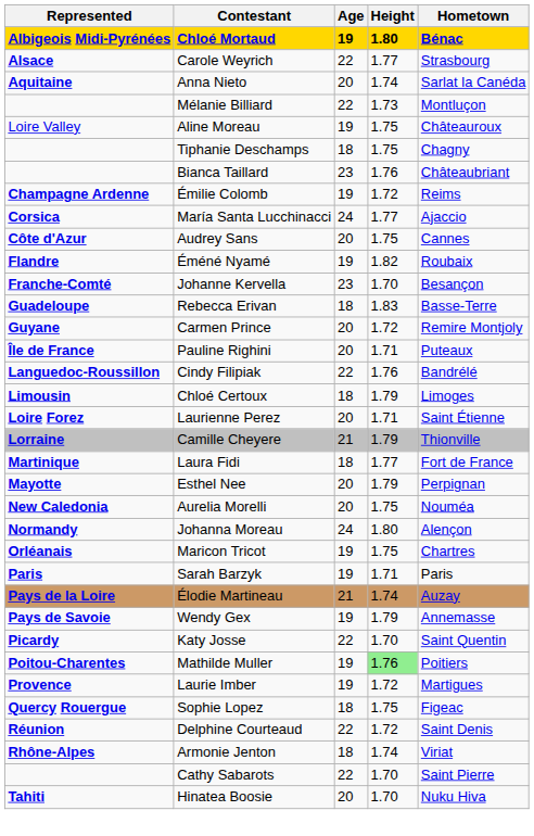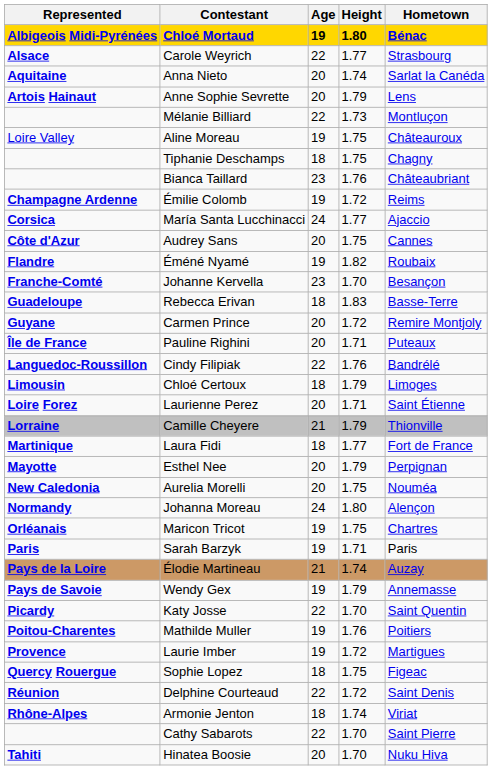 <table class="sortable wikitable">
 <tr>
 <th>Represented</th>
 <th>Contestant</th>
 <th>Age</th>
 <th>Height</th>
 <th>Hometown</th>
 </tr>
 <tr bgcolor="gold">
 <td> <strong><a href='#'>Albigeois</a> <a href='#'>Midi-Pyrénées</a></strong></td>
 <td><strong><a href='#'>Chloé Mortaud</a></strong></td>
 <td><strong>19</strong></td>
 <td><strong>1.80</strong></td>
 <td><strong><a href='#'>Bénac</a></strong></td>
 </tr>
 <tr>
 <td> <strong><a href='#'>Alsace</a></strong></td>
 <td>Carole Weyrich</td>
 <td>22</td>
 <td>1.77</td>
 <td><a href='#'>Strasbourg</a></td>
 </tr>
 <tr>
 <td> <strong><a href='#'>Aquitaine</a></strong></td>
 <td>Anna Nieto</td>
 <td>20</td>
 <td>1.74</td>
 <td><a href='#'>Sarlat la Canéda</a></td>
+</tr>
+<tr>
+<td> <strong><a href='#'>Artois</a> <a href='#'>Hainaut</a></strong></td>
+<td>Anne Sophie Sevrette</td>
+<td>20</td>
+<td>1.79</td>
+<td><a href='#'>Lens</a></td>
 </tr>
 <tr>
 <td></td>
 <td>Mélanie Billiard</td>
 <td>22</td>
 <td>1.73</td>
 <td><a href='#'>Montluçon</a></td>
 </tr>
 <tr>
 <td> <a href='#'>Loire Valley</a></td>
 <td>Aline Moreau</td>
 <td>19</td>
 <td>1.75</td>
 <td><a href='#'>Châteauroux</a></td>
 </tr>
 <tr>
 <td></td>
 <td>Tiphanie Deschamps</td>
 <td>18</td>
 <td>1.75</td>
 <td><a href='#'>Chagny</a></td>
 </tr>
 <tr>
 <td></td>
 <td>Bianca Taillard</td>
 <td>23</td>
 <td>1.76</td>
 <td><a href='#'>Châteaubriant</a></td>
 </tr>
 <tr>
 <td> <strong><a href='#'>Champagne Ardenne</a></strong></td>
 <td>Émilie Colomb</td>
 <td>19</td>
 <td>1.72</td>
 <td><a href='#'>Reims</a></td>
 </tr>
 <tr>
 <td> <strong><a href='#'>Corsica</a></strong></td>
 <td>María Santa Lucchinacci</td>
 <td>24</td>
 <td>1.77</td>
 <td><a href='#'>Ajaccio</a></td>
 </tr>
 <tr>
 <td> <strong><a href='#'>Côte d'Azur</a></strong></td>
 <td>Audrey Sans</td>
 <td>20</td>
 <td>1.75</td>
 <td><a href='#'>Cannes</a></td>
 </tr>
 <tr>
 <td> <strong><a href='#'>Flandre</a></strong></td>
 <td>Éméné Nyamé</td>
 <td>19</td>
 <td>1.82</td>
 <td><a href='#'>Roubaix</a></td>
 </tr>
 <tr>
 <td> <strong><a href='#'>Franche-Comté</a></strong></td>
 <td>Johanne Kervella</td>
 <td>23</td>
 <td>1.70</td>
 <td><a href='#'>Besançon</a></td>
 </tr>
 <tr>
 <td> <strong><a href='#'>Guadeloupe</a></strong></td>
 <td>Rebecca Erivan</td>
 <td>18</td>
 <td>1.83</td>
 <td><a href='#'>Basse-Terre</a></td>
 </tr>
 <tr>
 <td> <strong><a href='#'>Guyane</a></strong></td>
 <td>Carmen Prince</td>
 <td>20</td>
 <td>1.72</td>
 <td><a href='#'>Remire Montjoly</a></td>
 </tr>
 <tr>
 <td> <strong><a href='#'>Île de France</a></strong></td>
 <td>Pauline Righini</td>
 <td>20</td>
 <td>1.71</td>
 <td><a href='#'>Puteaux</a></td>
 </tr>
 <tr>
 <td> <strong><a href='#'>Languedoc-Roussillon</a></strong></td>
 <td>Cindy Filipiak</td>
 <td>22</td>
 <td>1.76</td>
 <td><a href='#'>Bandrélé</a></td>
 </tr>
 <tr>
 <td> <strong><a href='#'>Limousin</a></strong></td>
 <td>Chloé Certoux</td>
 <td>18</td>
 <td>1.79</td>
 <td><a href='#'>Limoges</a></td>
 </tr>
 <tr>
 <td> <strong><a href='#'>Loire</a> <a href='#'>Forez</a></strong></td>
 <td>Laurienne Perez</td>
 <td>20</td>
 <td>1.71</td>
 <td><a href='#'>Saint Étienne</a></td>
 </tr>
 <tr bgcolor="silver">
 <td> <strong><a href='#'>Lorraine</a></strong></td>
 <td>Camille Cheyere</td>
 <td>21</td>
 <td>1.79</td>
 <td><a href='#'>Thionville</a></td>
 </tr>
 <tr>
 <td> <strong><a href='#'>Martinique</a></strong></td>
 <td>Laura Fidi</td>
 <td>18</td>
 <td>1.77</td>
 <td><a href='#'>Fort de France</a></td>
 </tr>
 <tr>
 <td> <strong><a href='#'>Mayotte</a></strong></td>
 <td>Esthel Nee</td>
 <td>20</td>
 <td>1.79</td>
 <td><a href='#'>Perpignan</a></td>
 </tr>
 <tr>
 <td> <strong><a href='#'>New Caledonia</a></strong></td>
 <td>Aurelia Morelli</td>
 <td>20</td>
 <td>1.75</td>
 <td><a href='#'>Nouméa</a></td>
 </tr>
 <tr>
 <td> <strong><a href='#'>Normandy</a></strong></td>
 <td>Johanna Moreau</td>
 <td>24</td>
 <td>1.80</td>
 <td><a href='#'>Alençon</a></td>
 </tr>
 <tr>
 <td> <strong><a href='#'>Orléanais</a></strong></td>
 <td>Maricon Tricot</td>
 <td>19</td>
 <td>1.75</td>
 <td><a href='#'>Chartres</a></td>
 </tr>
 <tr>
 <td> <strong><a href='#'>Paris</a></strong></td>
 <td>Sarah Barzyk</td>
 <td>19</td>
 <td>1.71</td>
 <td>Paris</td>
 </tr>
 <tr bgcolor=#cc9966>
 <td> <strong><a href='#'>Pays de la Loire</a></strong></td>
 <td>Élodie Martineau</td>
 <td>21</td>
 <td>1.74</td>
 <td><a href='#'>Auzay</a></td>
 </tr>
 <tr>
 <td> <strong><a href='#'>Pays de Savoie</a></strong></td>
 <td>Wendy Gex</td>
 <td>19</td>
 <td>1.79</td>
 <td><a href='#'>Annemasse</a></td>
 </tr>
 <tr>
 <td> <strong><a href='#'>Picardy</a></strong></td>
 <td>Katy Josse</td>
 <td>22</td>
 <td>1.70</td>
 <td><a href='#'>Saint Quentin</a></td>
 </tr>
 <tr>
 <td> <strong><a href='#'>Poitou-Charentes</a></strong></td>
 <td>Mathilde Muller</td>
 <td>19</td>
-<td style="background: lightgreen;">1.76</td>
+<td>1.76</td>
 <td><a href='#'>Poitiers</a></td>
 </tr>
 <tr>
 <td> <strong><a href='#'>Provence</a></strong></td>
 <td>Laurie Imber</td>
 <td>19</td>
 <td>1.72</td>
 <td><a href='#'>Martigues</a></td>
 </tr>
 <tr>
 <td> <strong><a href='#'>Quercy</a> <a href='#'>Rouergue</a></strong></td>
 <td>Sophie Lopez</td>
 <td>18</td>
 <td>1.75</td>
 <td><a href='#'>Figeac</a></td>
 </tr>
 <tr>
 <td> <strong><a href='#'>Réunion</a></strong></td>
 <td>Delphine Courteaud</td>
 <td>22</td>
 <td>1.72</td>
 <td><a href='#'>Saint Denis</a></td>
 </tr>
 <tr>
 <td> <strong><a href='#'>Rhône-Alpes</a></strong></td>
 <td>Armonie Jenton</td>
 <td>18</td>
 <td>1.74</td>
 <td><a href='#'>Viriat</a></td>
 </tr>
 <tr>
 <td><strong></strong></td>
 <td>Cathy Sabarots</td>
 <td>22</td>
 <td>1.70</td>
 <td><a href='#'>Saint Pierre</a></td>
 </tr>
 <tr>
 <td> <strong><a href='#'>Tahiti</a></strong></td>
 <td>Hinatea Boosie</td>
 <td>20</td>
 <td>1.70</td>
 <td><a href='#'>Nuku Hiva</a></td>
 </tr>
 </table>
